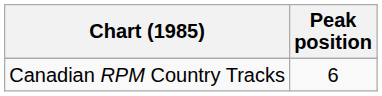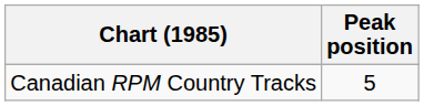 <table class="wikitable">
 <tr>
 <th align="left">Chart (1985)</th>
 <th align="center">Peak<br>position</th>
 </tr>
 <tr>
 </tr>
 <tr>
 <td align="left">Canadian <em>RPM</em> Country Tracks</td>
-<td align="center">6</td>
+<td align="center">5</td>
 </tr>
 </table>
